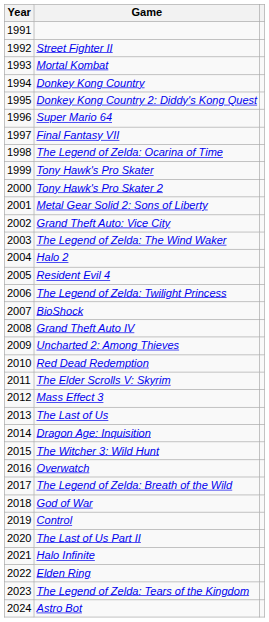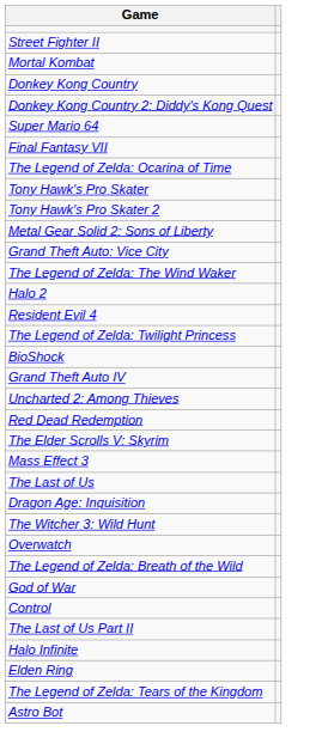 <table class="wikitable sortable">
 <tr>
-<th>Year</th>
 <th>Game</th>
 <th class="unsortable"></th>
 </tr>
 <tr>
-<td>1991</td>
 <td></td>
 <td></td>
 </tr>
 <tr>
-<td>1992</td>
 <td><em><a href='#'>Street Fighter II</a></em></td>
 <td></td>
 </tr>
 <tr>
-<td>1993</td>
 <td><em><a href='#'>Mortal Kombat</a></em></td>
 <td></td>
 </tr>
 <tr>
-<td>1994</td>
 <td><em><a href='#'>Donkey Kong Country</a></em></td>
 <td></td>
 </tr>
 <tr>
-<td>1995</td>
 <td><em><a href='#'>Donkey Kong Country 2: Diddy's Kong Quest</a></em></td>
 <td></td>
 </tr>
 <tr>
-<td>1996</td>
 <td><em><a href='#'>Super Mario 64</a></em></td>
 <td></td>
 </tr>
 <tr>
-<td>1997</td>
 <td><em><a href='#'>Final Fantasy VII</a></em></td>
 <td></td>
 </tr>
 <tr>
-<td>1998</td>
 <td><em><a href='#'>The Legend of Zelda: Ocarina of Time</a></em></td>
 <td></td>
 </tr>
 <tr>
-<td>1999</td>
 <td><em><a href='#'>Tony Hawk's Pro Skater</a></em></td>
 <td></td>
 </tr>
 <tr>
-<td>2000</td>
 <td><em><a href='#'>Tony Hawk's Pro Skater 2</a></em></td>
 <td></td>
 </tr>
 <tr>
-<td>2001</td>
 <td><em><a href='#'>Metal Gear Solid 2: Sons of Liberty</a></em></td>
 <td></td>
 </tr>
 <tr>
-<td>2002</td>
 <td><em><a href='#'>Grand Theft Auto: Vice City</a></em></td>
 <td></td>
 </tr>
 <tr>
-<td>2003</td>
 <td><em><a href='#'>The Legend of Zelda: The Wind Waker</a></em></td>
 <td></td>
 </tr>
 <tr>
-<td>2004</td>
 <td><em><a href='#'>Halo 2</a></em></td>
 <td></td>
 </tr>
 <tr>
-<td>2005</td>
 <td><em><a href='#'>Resident Evil 4</a></em></td>
 <td></td>
 </tr>
 <tr>
-<td>2006</td>
 <td><em><a href='#'>The Legend of Zelda: Twilight Princess</a></em></td>
 <td></td>
 </tr>
 <tr>
-<td>2007</td>
 <td><em><a href='#'>BioShock</a></em></td>
 <td></td>
 </tr>
 <tr>
-<td>2008</td>
 <td><em><a href='#'>Grand Theft Auto IV</a></em></td>
 <td></td>
 </tr>
 <tr>
-<td>2009</td>
 <td><em><a href='#'>Uncharted 2: Among Thieves</a></em></td>
 <td></td>
 </tr>
 <tr>
-<td>2010</td>
 <td><em><a href='#'>Red Dead Redemption</a></em></td>
 <td></td>
 </tr>
 <tr>
-<td>2011</td>
 <td><em><a href='#'>The Elder Scrolls V: Skyrim</a></em></td>
 <td></td>
 </tr>
 <tr>
-<td>2012</td>
 <td><em><a href='#'>Mass Effect 3</a></em></td>
 <td></td>
 </tr>
 <tr>
-<td>2013</td>
 <td><em><a href='#'>The Last of Us</a></em></td>
 <td></td>
 </tr>
 <tr>
-<td>2014</td>
 <td><em><a href='#'>Dragon Age: Inquisition</a></em></td>
 <td></td>
 </tr>
 <tr>
-<td>2015</td>
 <td><em><a href='#'>The Witcher 3: Wild Hunt</a></em></td>
 <td></td>
 </tr>
 <tr>
-<td>2016</td>
 <td><em><a href='#'>Overwatch</a></em></td>
 <td></td>
 </tr>
 <tr>
-<td>2017</td>
 <td><em><a href='#'>The Legend of Zelda: Breath of the Wild</a></em></td>
 <td></td>
 </tr>
 <tr>
-<td>2018</td>
 <td><em><a href='#'>God of War</a></em></td>
 <td></td>
 </tr>
 <tr>
-<td>2019</td>
 <td><em><a href='#'>Control</a></em></td>
 <td></td>
 </tr>
 <tr>
-<td>2020</td>
 <td><em><a href='#'>The Last of Us Part II</a></em></td>
 <td></td>
 </tr>
 <tr>
-<td>2021</td>
 <td><em><a href='#'>Halo Infinite</a></em></td>
 <td></td>
 </tr>
 <tr>
-<td>2022</td>
 <td><em><a href='#'>Elden Ring</a></em></td>
 <td></td>
 </tr>
 <tr>
-<td>2023</td>
 <td><em><a href='#'>The Legend of Zelda: Tears of the Kingdom</a></em></td>
 <td></td>
 </tr>
 <tr>
-<td>2024</td>
 <td><em><a href='#'>Astro Bot</a></em></td>
 <td></td>
 </tr>
 </table>
